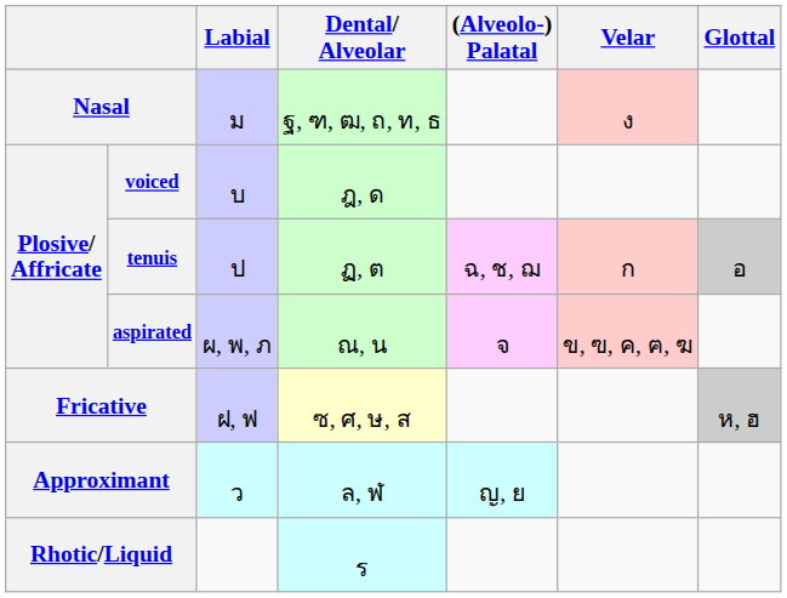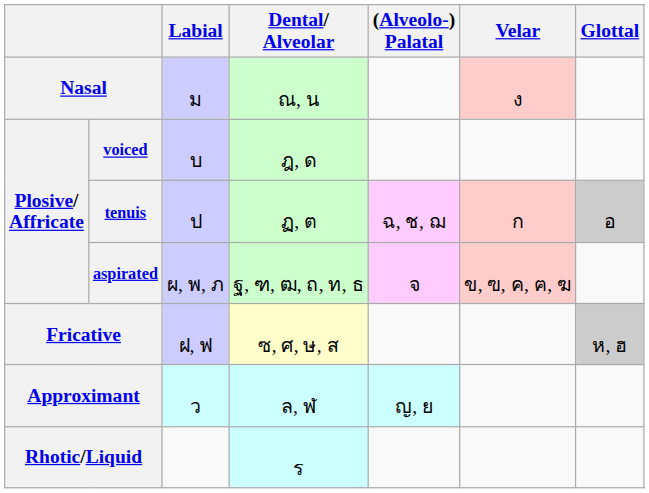 <table class="wikitable" style=text-align:center>
 <tr>
 <th colspan=2></th>
 <th><a href='#'>Labial</a></th>
 <th><a href='#'>Dental</a>/ <br> <a href='#'>Alveolar</a></th>
 <th>(<a href='#'>Alveolo-</a>) <br> <a href='#'>Palatal</a></th>
 <th><a href='#'>Velar</a></th>
 <th><a href='#'>Glottal</a></th>
 </tr>
 <tr>
 <th colspan=2><a href='#'>Nasal</a></th>
 <td style="background-color: #ccf"><br>ม</td>
-<td style="background-color: #cfc"><br>ฐ, ฑ, ฒ, ถ, ท, ธ</td>
+<td style="background-color: #cfc"><br>ณ, น</td>
 <td></td>
 <td style="background-color: #fcc"><br>ง</td>
 <td></td>
 </tr>
 <tr>
 <th rowspan=3><a href='#'>Plosive</a>/<br><a href='#'>Affricate</a></th>
 <th><small><a href='#'>voiced</a></small></th>
 <td style="background-color: #ccf"><br>บ</td>
 <td style="background-color: #cfc"><br>ฎ, ด</td>
 <td></td>
 <td></td>
 <td></td>
 </tr>
 <tr>
 <th><small><a href='#'>tenuis</a></small></th>
 <td style="background-color: #ccf"><br>ป</td>
 <td style="background-color: #cfc"><br>ฏ, ต</td>
 <td style="background-color: #fcf"><br>ฉ, ช, ฌ</td>
 <td style="background-color: #fcc"><br>ก</td>
 <td style="background-color: #ccc"><br>อ</td>
 </tr>
 <tr>
 <th><small><a href='#'>aspirated</a></small></th>
 <td style="background-color: #ccf"><br>ผ, พ, ภ</td>
-<td style="background-color: #cfc"><br>ณ, น</td>
+<td style="background-color: #cfc"><br>ฐ, ฑ, ฒ, ถ, ท, ธ</td>
 <td style="background-color: #fcf"><br>จ</td>
 <td style="background-color: #fcc"><br>ข, ฃ, ค, ฅ, ฆ</td>
 <td></td>
 </tr>
 <tr>
 <th colspan=2><a href='#'>Fricative</a></th>
 <td style="background-color: #ccf"><br>ฝ, ฟ</td>
 <td style="background-color: #ffc"><br>ซ, ศ, ษ, ส</td>
 <td></td>
 <td></td>
 <td style="background-color: #ccc"><br>ห, ฮ</td>
 </tr>
 <tr>
 <th colspan=2><a href='#'>Approximant</a></th>
 <td style="background-color: #cff"><br>ว</td>
 <td style="background-color: #cff"><br>ล, ฬ</td>
 <td style="background-color: #cff"><br>ญ, ย</td>
 <td></td>
 <td></td>
 </tr>
 <tr>
 <th colspan=2><a href='#'>Rhotic</a>/<a href='#'>Liquid</a></th>
 <td></td>
 <td style="background-color: #cff"><br>ร</td>
 <td></td>
 <td></td>
 <td></td>
 </tr>
 </table>
